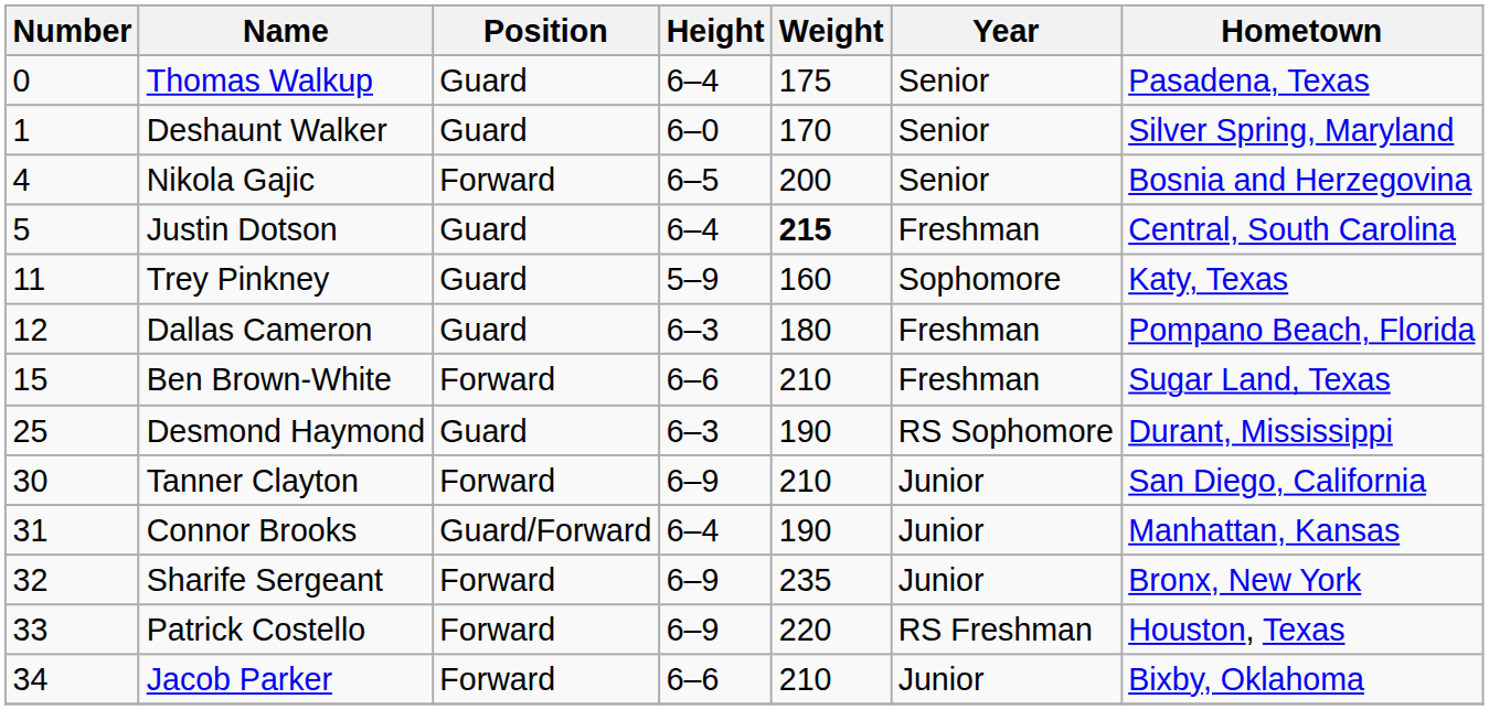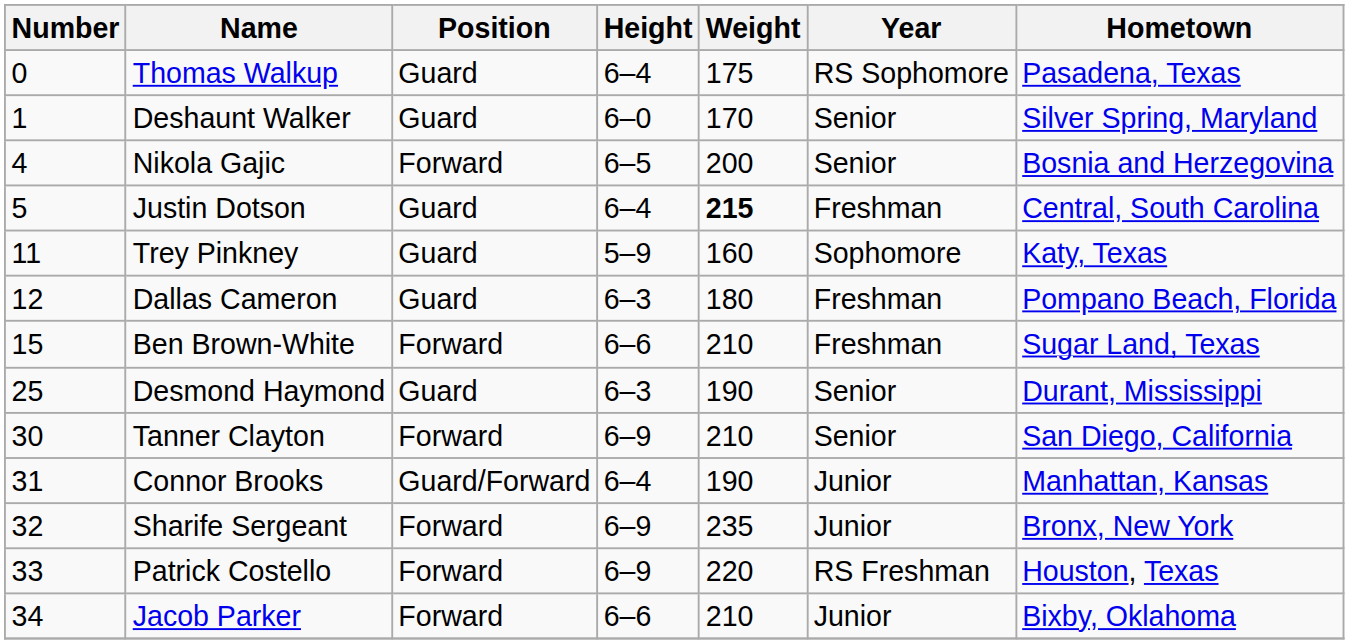 <table class="wikitable sortable" style="font-size: 95%;">
 <tr>
 <th>Number</th>
 <th>Name</th>
 <th>Position</th>
 <th>Height</th>
 <th>Weight</th>
 <th>Year</th>
 <th>Hometown</th>
 </tr>
 <tr>
 <td>0</td>
 <td><a href='#'>Thomas Walkup</a></td>
 <td>Guard</td>
 <td>6–4</td>
 <td>175</td>
-<td>Senior</td>
+<td>RS Sophomore</td>
 <td><a href='#'>Pasadena, Texas</a></td>
 </tr>
 <tr>
 <td>1</td>
 <td>Deshaunt Walker</td>
 <td>Guard</td>
 <td>6–0</td>
 <td>170</td>
 <td>Senior</td>
 <td><a href='#'>Silver Spring, Maryland</a></td>
 </tr>
 <tr>
 <td>4</td>
 <td>Nikola Gajic</td>
 <td>Forward</td>
 <td>6–5</td>
 <td>200</td>
 <td>Senior</td>
 <td><a href='#'>Bosnia and Herzegovina</a></td>
 </tr>
 <tr>
 <td>5</td>
 <td>Justin Dotson</td>
 <td>Guard</td>
 <td>6–4</td>
 <td><strong>215</strong></td>
 <td>Freshman</td>
 <td><a href='#'>Central, South Carolina</a></td>
 </tr>
 <tr>
 <td>11</td>
 <td>Trey Pinkney</td>
 <td>Guard</td>
 <td>5–9</td>
 <td>160</td>
 <td>Sophomore</td>
 <td><a href='#'>Katy, Texas</a></td>
 </tr>
 <tr>
 <td>12</td>
 <td>Dallas Cameron</td>
 <td>Guard</td>
 <td>6–3</td>
 <td>180</td>
 <td>Freshman</td>
 <td><a href='#'>Pompano Beach, Florida</a></td>
 </tr>
 <tr>
 <td>15</td>
 <td>Ben Brown-White</td>
 <td>Forward</td>
 <td>6–6</td>
 <td>210</td>
 <td>Freshman</td>
 <td><a href='#'>Sugar Land, Texas</a></td>
 </tr>
 <tr>
 <td>25</td>
 <td>Desmond Haymond</td>
 <td>Guard</td>
 <td>6–3</td>
 <td>190</td>
-<td>RS Sophomore</td>
+<td>Senior</td>
 <td><a href='#'>Durant, Mississippi</a></td>
 </tr>
 <tr>
 <td>30</td>
 <td>Tanner Clayton</td>
 <td>Forward</td>
 <td>6–9</td>
 <td>210</td>
-<td>Junior</td>
+<td>Senior</td>
 <td><a href='#'>San Diego, California</a></td>
 </tr>
 <tr>
 <td>31</td>
 <td>Connor Brooks</td>
 <td>Guard/Forward</td>
 <td>6–4</td>
 <td>190</td>
 <td>Junior</td>
 <td><a href='#'>Manhattan, Kansas</a></td>
 </tr>
 <tr>
 <td>32</td>
 <td>Sharife Sergeant</td>
 <td>Forward</td>
 <td>6–9</td>
 <td>235</td>
 <td>Junior</td>
 <td><a href='#'>Bronx, New York</a></td>
 </tr>
 <tr>
 <td>33</td>
 <td>Patrick Costello</td>
 <td>Forward</td>
 <td>6–9</td>
 <td>220</td>
 <td>RS Freshman</td>
 <td><a href='#'>Houston</a>, <a href='#'>Texas</a></td>
 </tr>
 <tr>
 <td>34</td>
 <td><a href='#'>Jacob Parker</a></td>
 <td>Forward</td>
 <td>6–6</td>
 <td>210</td>
 <td>Junior</td>
 <td><a href='#'>Bixby, Oklahoma</a></td>
 </tr>
 <tr>
 </tr>
 </table>
